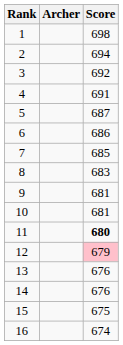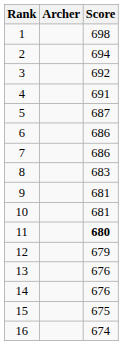 <table class="wikitable" style="text-align:center">
 <tr>
 <th>Rank</th>
 <th>Archer</th>
 <th>Score</th>
 </tr>
 <tr>
 <td>1</td>
 <td align=left></td>
 <td>698</td>
 </tr>
 <tr>
 <td>2</td>
 <td align=left></td>
 <td>694</td>
 </tr>
 <tr>
 <td>3</td>
 <td align=left></td>
 <td>692</td>
 </tr>
 <tr>
 <td>4</td>
 <td align=left></td>
 <td>691</td>
 </tr>
 <tr>
 <td>5</td>
 <td align=left></td>
 <td>687</td>
 </tr>
 <tr>
 <td>6</td>
 <td align=left></td>
 <td>686</td>
 </tr>
 <tr>
 <td>7</td>
 <td align=left></td>
-<td>685</td>
+<td>686</td>
 </tr>
 <tr>
 <td>8</td>
 <td align=left></td>
 <td>683</td>
 </tr>
 <tr>
 <td>9</td>
 <td align=left></td>
 <td>681</td>
 </tr>
 <tr>
 <td>10</td>
 <td align=left></td>
 <td>681</td>
 </tr>
 <tr>
 <td>11</td>
 <td align=left></td>
 <td><strong>680</strong></td>
 </tr>
 <tr>
 <td>12</td>
 <td align=left></td>
-<td style="background: pink;">679</td>
+<td>679</td>
 </tr>
 <tr>
 <td>13</td>
 <td align=left></td>
 <td>676</td>
 </tr>
 <tr>
 <td>14</td>
 <td align=left></td>
 <td>676</td>
 </tr>
 <tr>
 <td>15</td>
 <td align=left></td>
 <td>675</td>
 </tr>
 <tr>
 <td>16</td>
 <td align=left></td>
 <td>674</td>
 </tr>
 </table>
